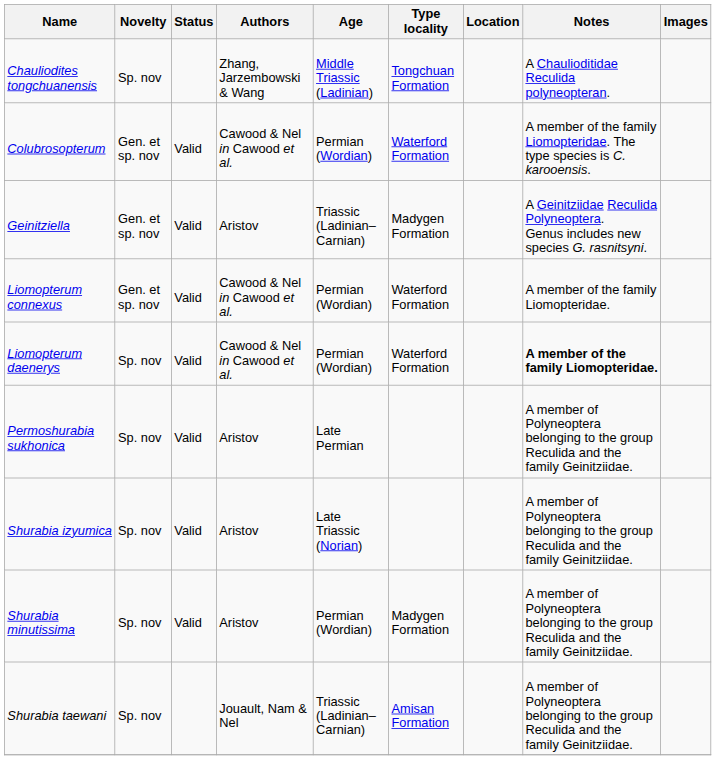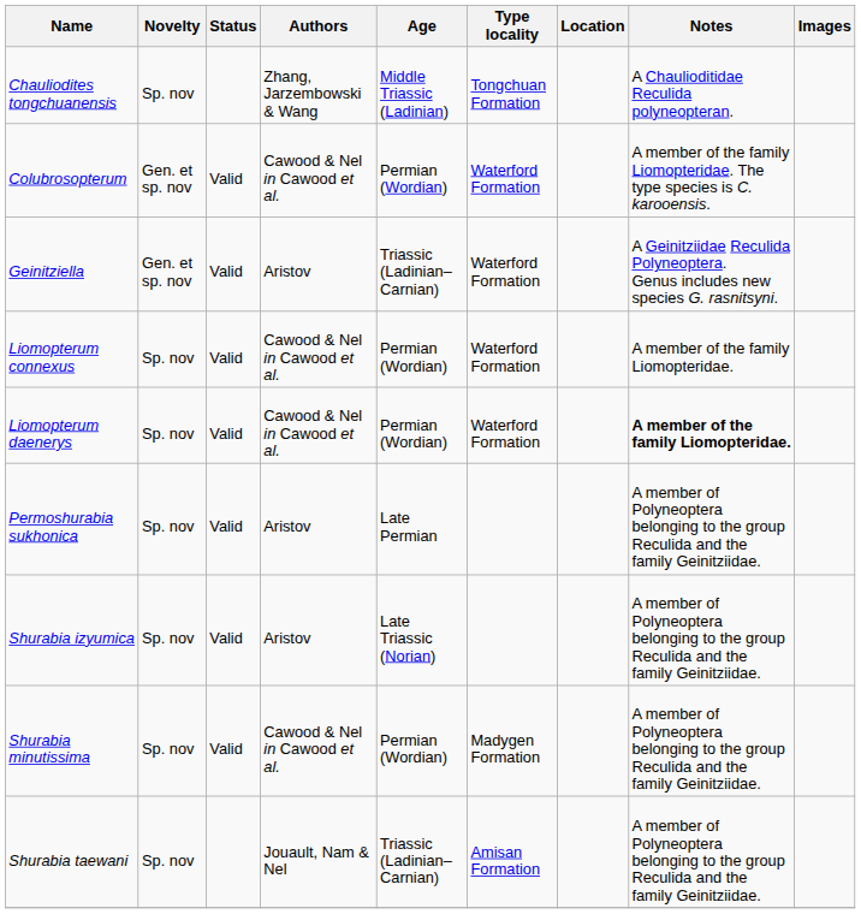 <table class="wikitable sortable" align="center" width="100%">
 <tr>
 <th>Name</th>
 <th>Novelty</th>
 <th>Status</th>
 <th>Authors</th>
 <th>Age</th>
 <th>Type locality</th>
 <th>Location</th>
 <th>Notes</th>
 <th>Images</th>
 </tr>
 <tr>
 <td><br><em><a href='#'>Chauliodites tongchuanensis</a></em></td>
 <td><br>Sp. nov</td>
 <td></td>
 <td><br>Zhang, Jarzembowski & Wang</td>
 <td><br><a href='#'>Middle Triassic</a> (<a href='#'>Ladinian</a>)</td>
 <td><br><a href='#'>Tongchuan Formation</a></td>
 <td><br></td>
 <td><br>A <a href='#'>Chaulioditidae</a> <a href='#'>Reculida</a> <a href='#'>polyneopteran</a>.</td>
 <td></td>
 </tr>
 <tr>
 <td><br><em><a href='#'>Colubrosopterum</a></em></td>
 <td><br>Gen. et sp. nov</td>
 <td><br>Valid</td>
 <td><br>Cawood & Nel <em>in</em> Cawood  <em>et al.</em></td>
 <td><br>Permian (<a href='#'>Wordian</a>)</td>
 <td><br><a href='#'>Waterford Formation</a></td>
 <td><br></td>
 <td><br>A member of the family <a href='#'>Liomopteridae</a>. The type species is <em>C. karooensis</em>.</td>
 <td></td>
 </tr>
 <tr>
 <td><br><em><a href='#'>Geinitziella</a></em></td>
 <td><br>Gen. et sp. nov</td>
 <td><br>Valid</td>
 <td><br>Aristov</td>
 <td><br>Triassic (Ladinian–Carnian)</td>
-<td><br>Madygen Formation</td>
+<td><br>Waterford Formation</td>
 <td><br></td>
 <td><br>A <a href='#'>Geinitziidae</a> <a href='#'>Reculida</a> <a href='#'>Polyneoptera</a>.<br> Genus includes new species <em>G. rasnitsyni</em>.</td>
 <td></td>
 </tr>
 <tr>
 <td><br><em><a href='#'>Liomopterum connexus</a></em></td>
-<td><br>Gen. et sp. nov</td>
+<td><br>Sp. nov</td>
 <td><br>Valid</td>
 <td><br>Cawood & Nel <em>in</em> Cawood  <em>et al.</em></td>
 <td><br>Permian (Wordian)</td>
 <td><br>Waterford Formation</td>
 <td><br></td>
 <td><br>A member of the family Liomopteridae.</td>
 <td></td>
 </tr>
 <tr>
 <td><br><em><a href='#'>Liomopterum daenerys</a></em></td>
 <td><br>Sp. nov</td>
 <td><br>Valid</td>
 <td><br>Cawood & Nel <em>in</em> Cawood  <em>et al.</em></td>
 <td><br>Permian (Wordian)</td>
 <td><br>Waterford Formation</td>
 <td><br></td>
 <td><strong><br>A member of the family Liomopteridae.</strong></td>
 <td></td>
 </tr>
 <tr>
 <td><br><em><a href='#'>Permoshurabia sukhonica</a></em></td>
 <td><br>Sp. nov</td>
 <td><br>Valid</td>
 <td><br>Aristov</td>
 <td><br>Late Permian</td>
 <td></td>
 <td><br></td>
 <td><br>A member of Polyneoptera belonging to the group Reculida and the family Geinitziidae.</td>
 <td></td>
 </tr>
 <tr>
 <td><br><em><a href='#'>Shurabia izyumica</a></em></td>
 <td><br>Sp. nov</td>
 <td><br>Valid</td>
 <td><br>Aristov</td>
 <td><br>Late Triassic (<a href='#'>Norian</a>)</td>
 <td></td>
 <td><br></td>
 <td><br>A member of Polyneoptera belonging to the group Reculida and the family Geinitziidae.</td>
 <td></td>
 </tr>
 <tr>
 <td><br><em><a href='#'>Shurabia minutissima</a></em></td>
 <td><br>Sp. nov</td>
 <td><br>Valid</td>
-<td><br>Aristov</td>
+<td><br>Cawood & Nel <em>in</em> Cawood  <em>et al.</em></td>
 <td><br>Permian (Wordian)</td>
 <td><br>Madygen Formation</td>
 <td><br></td>
 <td><br>A member of Polyneoptera belonging to the group Reculida and the family Geinitziidae.</td>
 <td></td>
 </tr>
 <tr>
 <td><br><em>Shurabia taewani</em></td>
 <td><br>Sp. nov</td>
 <td></td>
 <td><br>Jouault, Nam & Nel</td>
 <td><br>Triassic (Ladinian–Carnian)</td>
 <td><br><a href='#'>Amisan Formation</a></td>
 <td><br></td>
 <td><br>A member of Polyneoptera belonging to the group Reculida and the family Geinitziidae.</td>
 <td></td>
 </tr>
 <tr>
 </tr>
 </table>
